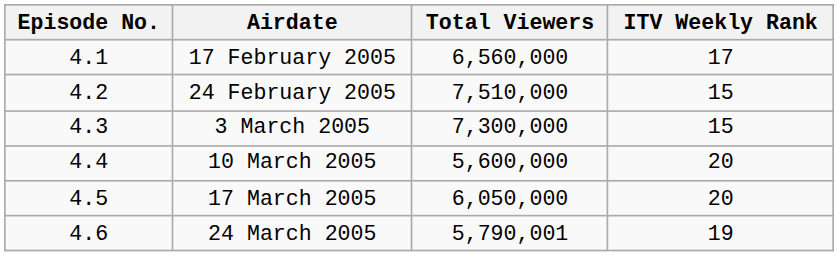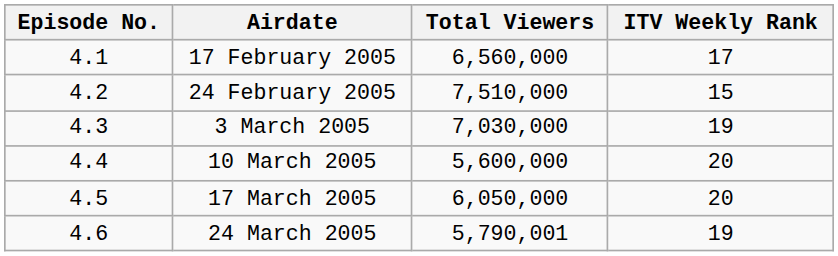 <table width="500" class="wikitable" style="text-align:center;">
 <tr>
 <th>Episode No.</th>
 <th>Airdate</th>
 <th>Total Viewers</th>
 <th>ITV Weekly Rank</th>
 </tr>
 <tr>
 <td>4.1</td>
 <td>17 February 2005</td>
 <td>6,560,000</td>
 <td>17</td>
 </tr>
 <tr>
 <td>4.2</td>
 <td>24 February 2005</td>
 <td>7,510,000</td>
 <td>15</td>
 </tr>
 <tr>
 <td>4.3</td>
 <td>3 March 2005</td>
-<td>7,300,000</td>
-<td>15</td>
+<td>7,030,000</td>
+<td>19</td>
 </tr>
 <tr>
 <td>4.4</td>
 <td>10 March 2005</td>
 <td>5,600,000</td>
 <td>20</td>
 </tr>
 <tr>
 <td>4.5</td>
 <td>17 March 2005</td>
 <td>6,050,000</td>
 <td>20</td>
 </tr>
 <tr>
 <td>4.6</td>
 <td>24 March 2005</td>
 <td>5,790,001</td>
 <td>19</td>
 </tr>
 </table>
